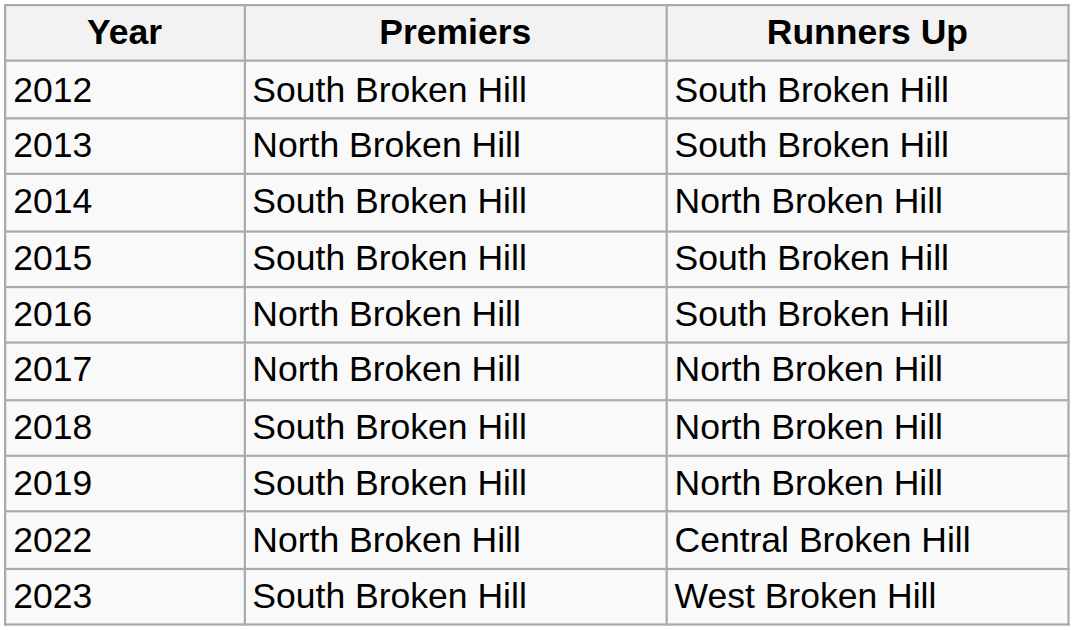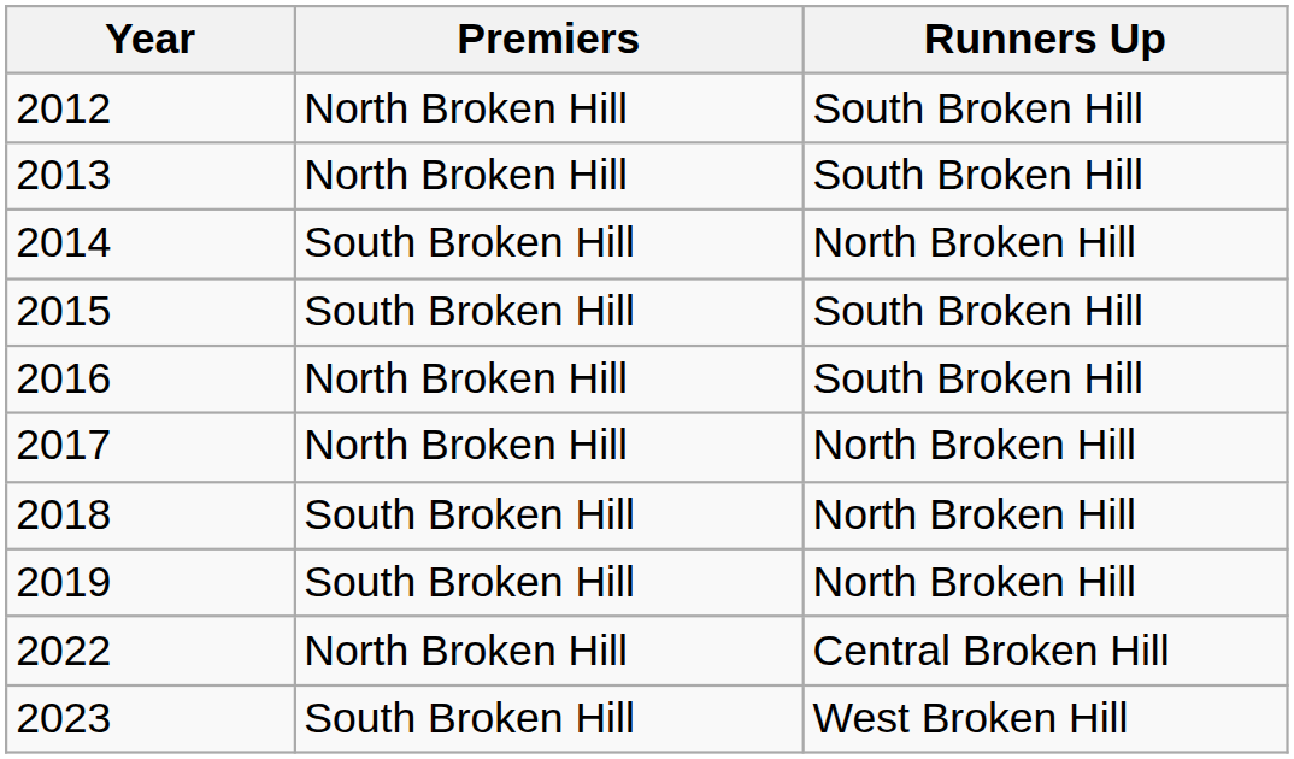 <table class="wikitable sortable" width="480px">
 <tr>
 <th width=3px>Year</th>
 <th width=5px>Premiers</th>
 <th width=5px>Runners Up</th>
 </tr>
 <tr>
 <td>2012</td>
-<td>South Broken Hill</td>
+<td>North Broken Hill</td>
 <td>South Broken Hill</td>
 </tr>
 <tr>
 <td>2013</td>
 <td>North Broken Hill</td>
 <td>South Broken Hill</td>
 </tr>
 <tr>
 <td>2014</td>
 <td>South Broken Hill</td>
 <td>North Broken Hill</td>
 </tr>
 <tr>
 <td>2015</td>
 <td>South Broken Hill</td>
 <td>South Broken Hill</td>
 </tr>
 <tr>
 <td>2016</td>
 <td>North Broken Hill</td>
 <td>South Broken Hill</td>
 </tr>
 <tr>
 <td>2017</td>
 <td>North Broken Hill</td>
 <td>North Broken Hill</td>
 </tr>
 <tr>
 <td>2018</td>
 <td>South Broken Hill</td>
 <td>North Broken Hill</td>
 </tr>
 <tr>
 <td>2019</td>
 <td>South Broken Hill</td>
 <td>North Broken Hill</td>
 </tr>
 <tr>
 <td>2022</td>
 <td>North Broken Hill</td>
 <td>Central Broken Hill</td>
 </tr>
 <tr>
 <td>2023</td>
 <td>South Broken Hill</td>
 <td>West Broken Hill</td>
 </tr>
 </table>
